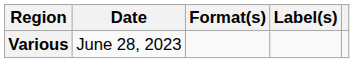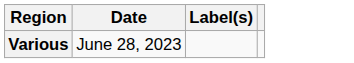 <table class="wikitable plainrowheaders">
 <tr>
 <th scope="col">Region</th>
 <th scope="col">Date</th>
-<th scope="col">Format(s)</th>
 <th scope="col">Label(s)</th>
 <th scope="col"></th>
 </tr>
 <tr>
 <th scope="row">Various</th>
 <td>June 28, 2023</td>
 <td></td>
-<td></td>
 <td style="text-align:center"></td>
 </tr>
 </table>
